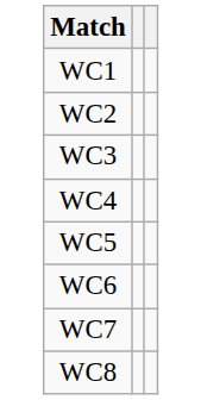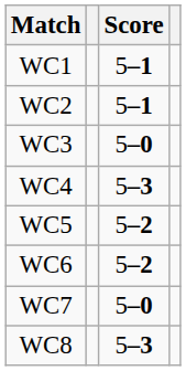 <table class="wikitable" style="font-size: 100%; margin: 1em auto 1em auto;">
 <tr>
 <th>Match</th>
 <th></th>
+<th>Score</th>
 <th></th>
 </tr>
 <tr>
 <td align="center">WC1</td>
 <td><strong></td>
+<td align="center"></strong>5<strong>–1</td>
 <td></td>
 </tr>
 <tr>
 <td align="center">WC2</td>
 <td></strong><strong></td>
+<td align="center"></strong>5<strong>–1</td>
 <td></td>
 </tr>
 <tr>
 <td align="center">WC3</td>
 <td></strong><strong></td>
+<td align="center"></strong>5<strong>–0</td>
 <td></td>
 </tr>
 <tr>
 <td align="center">WC4</td>
 <td></strong><strong></td>
+<td align="center"></strong>5<strong>–3</td>
 <td></td>
 </tr>
 <tr>
 <td align="center">WC5</td>
 <td></strong><strong></td>
+<td align="center"></strong>5<strong>–2</td>
 <td></td>
 </tr>
 <tr>
 <td align="center">WC6</td>
 <td></strong><strong></td>
+<td align="center"></strong>5<strong>–2</td>
 <td></td>
 </tr>
 <tr>
 <td align="center">WC7</td>
 <td></strong><strong></td>
+<td align="center"></strong>5<strong>–0</td>
 <td></td>
 </tr>
 <tr>
 <td align="center">WC8</td>
 <td></strong><strong></td>
+<td align="center"></strong>5<strong>–3</td>
 <td></td>
 </tr>
 </table>
